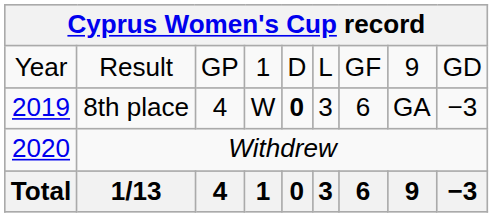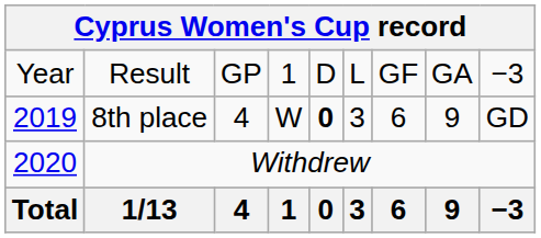 <table class="wikitable" style="text-align: center;font-size:100%;">
 <tr>
 <th colspan=9> <strong><a href='#'>Cyprus Women's Cup</a> record</strong></th>
 </tr>
 <tr>
 <td>Year</td>
 <td>Result</td>
 <td>GP</td>
 <td>1</td>
 <td>D</td>
 <td>L</td>
 <td>GF</td>
-<td>9</td>
-<td>GD</td>
+<td>GA</td>
+<td>−3</td>
 </tr>
 <tr>
 <td><a href='#'>2019</a></td>
 <td>8th place</td>
 <td>4</td>
 <td>W</td>
 <td><strong>0</strong></td>
 <td>3</td>
 <td>6</td>
-<td>GA</td>
-<td>−3</td>
+<td>9</td>
+<td>GD</td>
 </tr>
 <tr>
 <td><a href='#'>2020</a></td>
 <td colspan=8><em>Withdrew</em></td>
 </tr>
 <tr>
 <th><strong>Total</strong></th>
 <th>1/13</th>
 <th>4</th>
 <th>1</th>
 <th>0</th>
 <th>3</th>
 <th>6</th>
 <th>9</th>
 <th>−3</th>
 </tr>
 </table>
